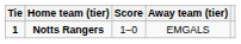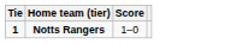 <table class="wikitable" style="text-align:center; font-size:85%">
 <tr>
 <th>Tie</th>
 <th>Home team (tier)</th>
 <th>Score</th>
-<th>Away team (tier)</th>
 <th></th>
 </tr>
 <tr>
 <td align="center"><strong>1</strong></td>
 <td><strong>Notts Rangers</strong></td>
 <td align="center">1–0</td>
-<td>EMGALS</td>
 <td></td>
 </tr>
 </table>
